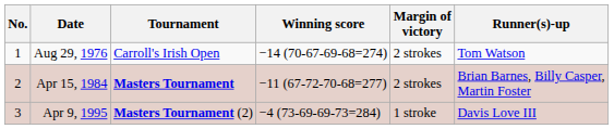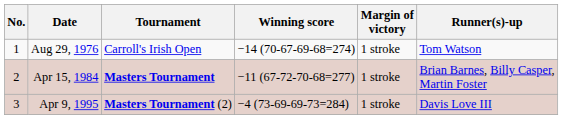 <table class="wikitable" style="font-size:95%;">
 <tr>
 <th>No.</th>
 <th>Date</th>
 <th>Tournament</th>
 <th>Winning score</th>
 <th>Margin of<br>victory</th>
 <th>Runner(s)-up</th>
 </tr>
 <tr>
 <td align=center>1</td>
 <td align=right>Aug 29, <a href='#'>1976</a></td>
 <td><a href='#'>Carroll's Irish Open</a></td>
 <td>−14 (70-67-69-68=274)</td>
-<td>2 strokes</td>
+<td>1 stroke</td>
 <td> <a href='#'>Tom Watson</a></td>
 </tr>
 <tr style="background:#e5d1cb;">
 <td align=center>2</td>
 <td align=right>Apr 15, <a href='#'>1984</a></td>
 <td><strong><a href='#'>Masters Tournament</a></strong></td>
 <td>−11 (67-72-70-68=277)</td>
-<td>2 strokes</td>
+<td>1 stroke</td>
 <td> <a href='#'>Brian Barnes</a>,  <a href='#'>Billy Casper</a>,<br> <a href='#'>Martin Foster</a></td>
 </tr>
 <tr style="background:#e5d1cb;">
 <td align=center>3</td>
 <td align=right>Apr 9, <a href='#'>1995</a></td>
 <td><strong><a href='#'>Masters Tournament</a></strong> (2)</td>
 <td>−4 (73-69-69-73=284)</td>
 <td>1 stroke</td>
 <td> <a href='#'>Davis Love III</a></td>
 </tr>
 </table>
